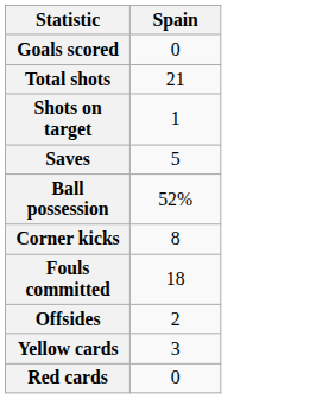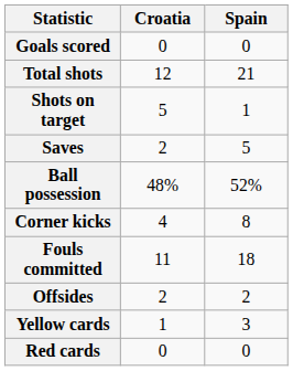 <table class="wikitable plainrowheaders" style="text-align:center">
 <tr>
 <th scope="col" style="width:100px">Statistic</th>
+<th scope="col" style="width:70px">Croatia</th>
 <th scope="col" style="width:70px">Spain</th>
 </tr>
 <tr>
 <th scope=row>Goals scored</th>
 <td>0</td>
+<td>0</td>
 </tr>
 <tr>
 <th scope=row>Total shots</th>
+<td>12</td>
 <td>21</td>
 </tr>
 <tr>
 <th scope=row>Shots on target</th>
+<td>5</td>
 <td>1</td>
 </tr>
 <tr>
 <th scope=row>Saves</th>
+<td>2</td>
 <td>5</td>
 </tr>
 <tr>
 <th scope=row>Ball possession</th>
+<td>48%</td>
 <td>52%</td>
 </tr>
 <tr>
 <th scope=row>Corner kicks</th>
+<td>4</td>
 <td>8</td>
 </tr>
 <tr>
 <th scope=row>Fouls committed</th>
+<td>11</td>
 <td>18</td>
 </tr>
 <tr>
 <th scope=row>Offsides</th>
 <td>2</td>
+<td>2</td>
 </tr>
 <tr>
 <th scope=row>Yellow cards</th>
+<td>1</td>
 <td>3</td>
 </tr>
 <tr>
 <th scope=row>Red cards</th>
 <td>0</td>
+<td>0</td>
 </tr>
 </table>
